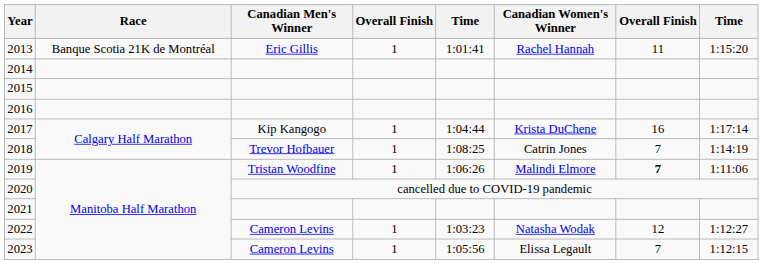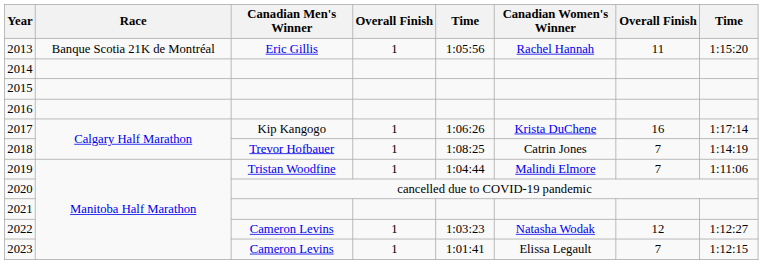 <table class="wikitable sortable" style="text-align:center">
 <tr>
 <th>Year</th>
 <th style="width: 180pt;">Race</th>
 <th style="width: 110pt;">Canadian Men's Winner</th>
 <th>Overall Finish</th>
 <th style="width: 50pt;">Time</th>
 <th style="width: 110pt;">Canadian Women's Winner</th>
 <th>Overall Finish</th>
 <th style="width: 50pt;">Time</th>
 </tr>
 <tr>
 <td>2013</td>
 <td> Banque Scotia 21K de Montréal </td>
 <td> <a href='#'>Eric Gillis</a></td>
 <td>1</td>
-<td>1:01:41</td>
+<td>1:05:56 </td>
 <td><a href='#'>Rachel Hannah</a></td>
 <td>11</td>
 <td>1:15:20</td>
 </tr>
 <tr>
 <td>2014</td>
 <td></td>
 <td></td>
 <td></td>
 <td></td>
 <td></td>
 <td></td>
 <td></td>
 </tr>
 <tr>
 <td>2015</td>
 <td></td>
 <td></td>
 <td></td>
 <td></td>
 <td></td>
 <td></td>
 <td></td>
 </tr>
 <tr>
 <td>2016</td>
 <td></td>
 <td></td>
 <td></td>
 <td></td>
 <td></td>
 <td></td>
 <td></td>
 </tr>
 <tr>
 <td>2017</td>
 <td rowspan=2> <a href='#'>Calgary Half Marathon</a></td>
 <td> Kip Kangogo</td>
 <td>1</td>
-<td>1:04:44  </td>
+<td>1:06:26 </td>
 <td> <a href='#'>Krista DuChene</a></td>
 <td>16</td>
 <td>1:17:14 </td>
 </tr>
 <tr>
 <td>2018</td>
 <td> <a href='#'>Trevor Hofbauer</a></td>
 <td>1</td>
 <td>1:08:25 </td>
 <td> Catrin Jones</td>
 <td>7</td>
 <td>1:14:19 </td>
 </tr>
 <tr>
 <td>2019</td>
 <td rowspan="5"> <a href='#'>Manitoba Half Marathon</a></td>
 <td> <a href='#'>Tristan Woodfine</a></td>
 <td>1</td>
-<td>1:06:26 </td>
+<td>1:04:44  </td>
 <td> <a href='#'>Malindi Elmore</a></td>
-<td><strong>7</strong></td>
+<td>7</td>
 <td>1:11:06 </td>
 </tr>
 <tr>
 <td>2020</td>
 <td colspan="6">cancelled due to COVID-19 pandemic</td>
 </tr>
 <tr>
 <td>2021</td>
 <td></td>
 <td></td>
 <td></td>
 <td></td>
 <td></td>
 <td></td>
 </tr>
 <tr>
 <td>2022</td>
 <td> <a href='#'>Cameron Levins</a></td>
 <td>1</td>
 <td>1:03:23</td>
 <td> <a href='#'>Natasha Wodak</a></td>
 <td>12</td>
 <td>1:12:27 </td>
 </tr>
 <tr>
 <td>2023</td>
 <td> <a href='#'>Cameron Levins</a></td>
 <td>1</td>
-<td>1:05:56 </td>
+<td>1:01:41</td>
 <td> Elissa Legault</td>
 <td>7</td>
 <td>1:12:15</td>
 </tr>
 </table>
